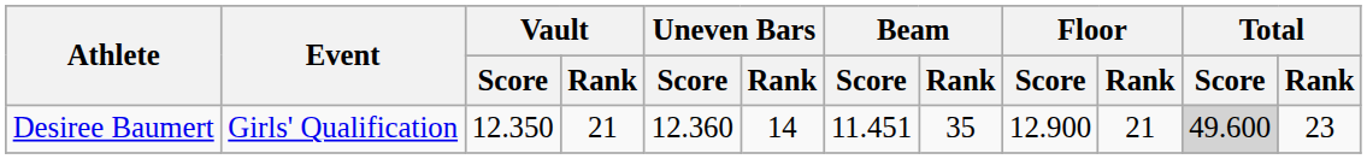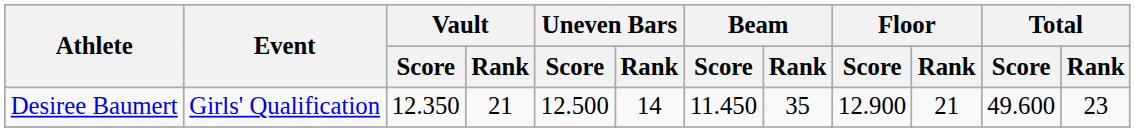 <table class="wikitable" border="1" style="font-size:90%">
 <tr>
 <th rowspan=2>Athlete</th>
 <th rowspan=2>Event</th>
 <th colspan=2>Vault</th>
 <th colspan=2>Uneven Bars</th>
 <th colspan=2>Beam</th>
 <th colspan=2>Floor</th>
 <th colspan=2>Total</th>
 </tr>
 <tr>
 <th>Score</th>
 <th>Rank</th>
 <th>Score</th>
 <th>Rank</th>
 <th>Score</th>
 <th>Rank</th>
 <th>Score</th>
 <th>Rank</th>
 <th>Score</th>
 <th>Rank</th>
 </tr>
 <tr>
 <td><a href='#'>Desiree Baumert</a></td>
 <td><a href='#'>Girls' Qualification</a></td>
 <td align=center>12.350</td>
 <td align=center>21</td>
-<td align=center>12.360</td>
+<td align=center>12.500</td>
 <td align=center>14</td>
-<td align=center>11.451</td>
+<td align=center>11.450</td>
 <td align=center>35</td>
 <td align=center>12.900</td>
 <td align=center>21</td>
-<td align=center style="background: lightgrey;">49.600</td>
+<td align=center>49.600</td>
 <td align=center>23</td>
 </tr>
 </table>
